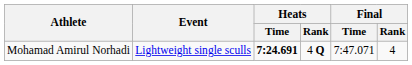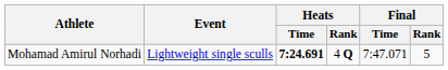 <table class=wikitable style="font-size:90%; text-align:center">
 <tr>
 <th rowspan=2>Athlete</th>
 <th rowspan=2>Event</th>
 <th colspan=2>Heats</th>
 <th colspan=2>Final</th>
 </tr>
 <tr style=font-size:95%>
 <th>Time</th>
 <th>Rank</th>
 <th>Time</th>
 <th>Rank</th>
 </tr>
 <tr>
 <td align=left>Mohamad Amirul Norhadi</td>
 <td align=left><a href='#'>Lightweight single sculls</a></td>
 <td><strong>7:24.691</strong></td>
 <td>4 <strong>Q</strong></td>
 <td>7:47.071</td>
-<td>4</td>
+<td>5</td>
 </tr>
 </table>
